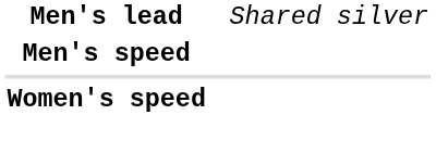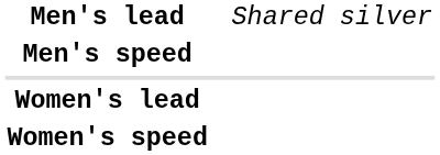 <table>
 <tr>
 <th scope="row" rowspan=2>Men's lead</th>
 <td rowspan=2></td>
 <td></td>
 <td rowspan=2><em>Shared silver</em></td>
 </tr>
 <tr>
 <td></td>
 </tr>
 <tr>
 <th scope="row">Men's speed</th>
 <td></td>
 <td></td>
 <td></td>
 </tr>
 <tr bgcolor=#DDDDDD>
 <td colspan=4></td>
 </tr>
 <tr>
+<th scope="row">Women's lead</th>
+<td></td>
+<td></td>
+<td></td>
+</tr>
+<tr>
 <th scope="row">Women's speed</th>
 <td></td>
 <td></td>
 <td></td>
 </tr>
 </table>
